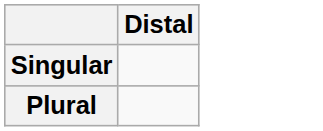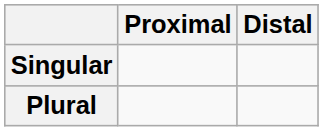 <table class="wikitable">
 <tr>
 <th></th>
+<th>Proximal</th>
 <th>Distal</th>
 </tr>
 <tr>
 <th><strong>Singular</strong></th>
 <td></td>
+<td></td>
 </tr>
 <tr>
 <th><strong>Plural</strong></th>
 <td></td>
+<td></td>
 </tr>
 </table>
